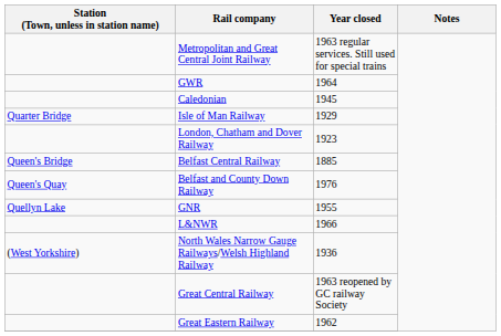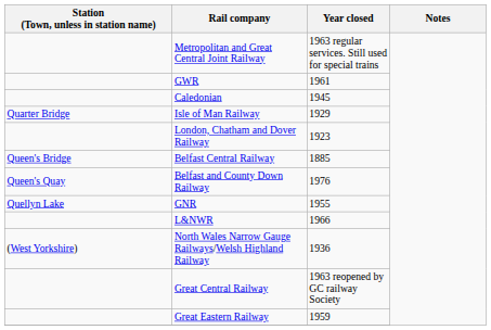 <table class="wikitable sortable">
 <tr>
 <th style="width:250px">Station<br>(Town, unless in station name)</th>
 <th style="width:200px">Rail company</th>
 <th style="width:120px">Year closed</th>
 <th style="width:20%">Notes</th>
 </tr>
 <tr>
 <td></td>
 <td><a href='#'>Metropolitan and Great Central Joint Railway</a></td>
 <td>1963 regular services. Still used for special trains</td>
 </tr>
 <tr>
 <td></td>
 <td><a href='#'>GWR</a></td>
-<td>1964</td>
+<td>1961</td>
 </tr>
 <tr>
 <td></td>
 <td><a href='#'>Caledonian</a></td>
 <td>1945</td>
 </tr>
 <tr>
 <td><a href='#'>Quarter Bridge</a></td>
 <td><a href='#'>Isle of Man Railway</a></td>
 <td>1929</td>
 </tr>
 <tr>
 <td></td>
 <td><a href='#'>London, Chatham and Dover Railway</a></td>
 <td>1923</td>
 </tr>
 <tr>
 <td><a href='#'>Queen's Bridge</a></td>
 <td><a href='#'>Belfast Central Railway</a></td>
 <td>1885</td>
 </tr>
 <tr>
 <td><a href='#'>Queen's Quay</a></td>
 <td><a href='#'>Belfast and County Down Railway</a></td>
 <td>1976</td>
 </tr>
 <tr>
 <td><a href='#'>Quellyn Lake</a></td>
 <td><a href='#'>GNR</a></td>
 <td>1955</td>
 </tr>
 <tr>
 <td></td>
 <td><a href='#'>L&NWR</a></td>
 <td>1966</td>
 </tr>
 <tr>
 <td> (<a href='#'>West Yorkshire</a>)</td>
 <td><a href='#'>North Wales Narrow Gauge Railways</a>/<a href='#'>Welsh Highland Railway</a></td>
 <td>1936</td>
 </tr>
 <tr>
 <td></td>
 <td><a href='#'>Great Central Railway</a></td>
 <td>1963 reopened by GC railway Society</td>
 </tr>
 <tr>
 <td></td>
 <td><a href='#'>Great Eastern Railway</a></td>
-<td>1962</td>
+<td>1959</td>
 </tr>
 <tr>
 </tr>
 </table>
